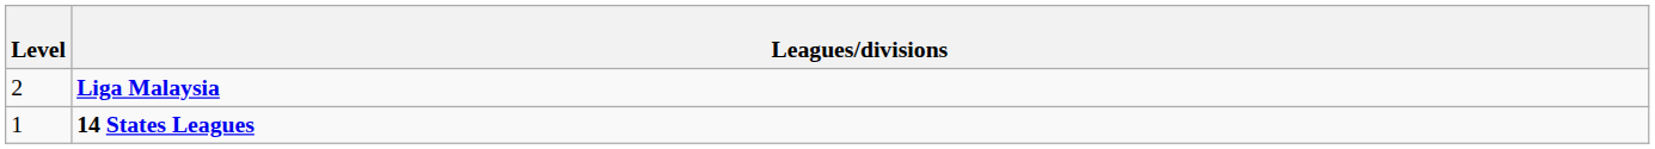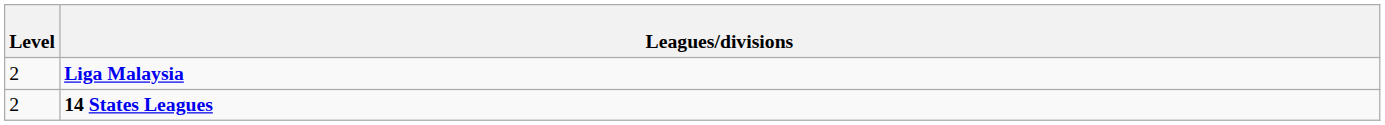 <table class="wikitable" style="text-align: centre;">
 <tr>
 <th colspan="1" width="4%"><br>Level</th>
 <th colspan="2" width="96%"><br>Leagues/divisions</th>
 </tr>
 <tr>
 <td>2</td>
 <td><strong><a href='#'>Liga Malaysia</a></strong></td>
 </tr>
 <tr>
-<td>1</td>
+<td>2</td>
 <td><strong>14 <a href='#'>States Leagues</a></strong></td>
 </tr>
 </table>
